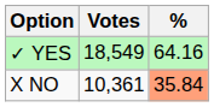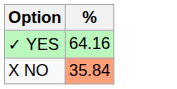 <table class="wikitable">
 <tr>
 <th>Option</th>
-<th>Votes</th>
 <th>%</th>
 </tr>
 <tr>
 <td style=background:#bbf8be>✓ YES</td>
-<td style=background:#bbf8be>18,549</td>
 <td style=background:#bbf8be>64.16</td>
 </tr>
 <tr>
 <td>X NO</td>
-<td>10,361</td>
 <td style="background: lightsalmon;">35.84</td>
 </tr>
 </table>
